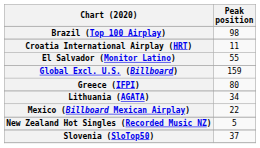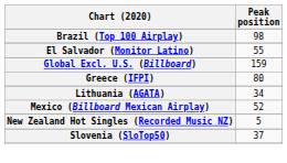 <table class="wikitable sortable plainrowheaders" style="text-align:center">
 <tr>
 <th scope="col">Chart (2020)</th>
 <th scope="col">Peak<br>position</th>
 </tr>
 <tr>
 </tr>
 <tr>
 <th scope="row">Brazil (<a href='#'>Top 100 Airplay</a>)</th>
 <td>98</td>
 </tr>
 <tr>
-</tr>
-<tr>
-<th scope="row">Croatia International Airplay (<a href='#'>HRT</a>)</th>
-<td>11</td>
 </tr>
 <tr>
 <th scope="row">El Salvador (<a href='#'>Monitor Latino</a>)</th>
 <td>55</td>
 </tr>
 <tr>
 </tr>
 <tr>
 <th scope="row"><a href='#'>Global Excl. U.S.</a> (<em><a href='#'>Billboard</a></em>)</th>
 <td>159</td>
 </tr>
 <tr>
 <th scope="row">Greece (<a href='#'>IFPI</a>)</th>
 <td>80</td>
 </tr>
 <tr>
 </tr>
 <tr>
 </tr>
 <tr>
 </tr>
 <tr>
 </tr>
 <tr>
 </tr>
 <tr>
 <th scope="row">Lithuania (<a href='#'>AGATA</a>)</th>
 <td>34</td>
 </tr>
 <tr>
 <th scope="row">Mexico (<a href='#'><em>Billboard</em> Mexican Airplay</a>)</th>
-<td>22</td>
+<td>52</td>
 </tr>
 <tr>
 </tr>
 <tr>
 </tr>
 <tr>
 <th scope="row">New Zealand Hot Singles (<a href='#'>Recorded Music NZ</a>)</th>
 <td>5</td>
 </tr>
 <tr>
 </tr>
 <tr>
 </tr>
 <tr>
 </tr>
 <tr>
 </tr>
 <tr>
 <th scope="row">Slovenia (<a href='#'>SloTop50</a>)</th>
 <td>37</td>
 </tr>
 <tr>
 </tr>
 <tr>
 </tr>
 <tr>
 </tr>
 </table>
